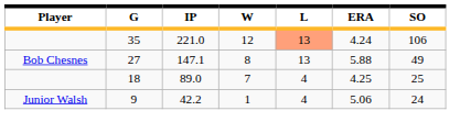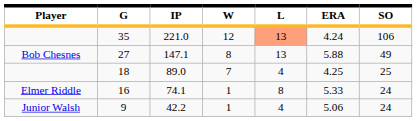 <table class="wikitable sortable">
 <tr>
 <th style="background:#FFFFFF; border-top:#000000 5px solid; border-bottom:#FDB827 5px solid;" width="16%">Player</th>
 <th style="background:#FFFFFF; border-top:#000000 5px solid; border-bottom:#FDB827 5px solid;" width="9%">G</th>
 <th style="background:#FFFFFF; border-top:#000000 5px solid; border-bottom:#FDB827 5px solid;" width="9%">IP</th>
 <th style="background:#FFFFFF; border-top:#000000 5px solid; border-bottom:#FDB827 5px solid;" width="9%">W</th>
 <th style="background:#FFFFFF; border-top:#000000 5px solid; border-bottom:#FDB827 5px solid;" width="9%">L</th>
 <th style="background:#FFFFFF; border-top:#000000 5px solid; border-bottom:#FDB827 5px solid;" width="9%">ERA</th>
 <th style="background:#FFFFFF; border-top:#000000 5px solid; border-bottom:#FDB827 5px solid;" width="9%">SO</th>
 </tr>
 <tr align="center">
 <td></td>
 <td>35</td>
 <td>221.0</td>
 <td>12</td>
 <td style="background: lightsalmon;">13</td>
 <td>4.24</td>
 <td>106</td>
 </tr>
 <tr align="center">
 <td><a href='#'>Bob Chesnes</a></td>
 <td>27</td>
 <td>147.1</td>
 <td>8</td>
 <td>13</td>
 <td>5.88</td>
 <td>49</td>
 </tr>
 <tr align=center>
 <td></td>
 <td>18</td>
 <td>89.0</td>
 <td>7</td>
 <td>4</td>
 <td>4.25</td>
 <td>25</td>
 </tr>
+<tr align="center">
+<td><a href='#'>Elmer Riddle</a></td>
+<td>16</td>
+<td>74.1</td>
+<td>1</td>
+<td>8</td>
+<td>5.33</td>
+<td>24</td>
+</tr>
 <tr align=center>
 <td><a href='#'>Junior Walsh</a></td>
 <td>9</td>
 <td>42.2</td>
 <td>1</td>
 <td>4</td>
 <td>5.06</td>
 <td>24</td>
 </tr>
 </table>
